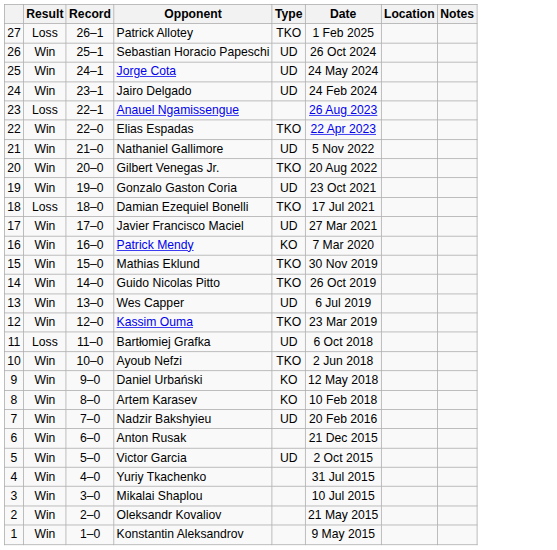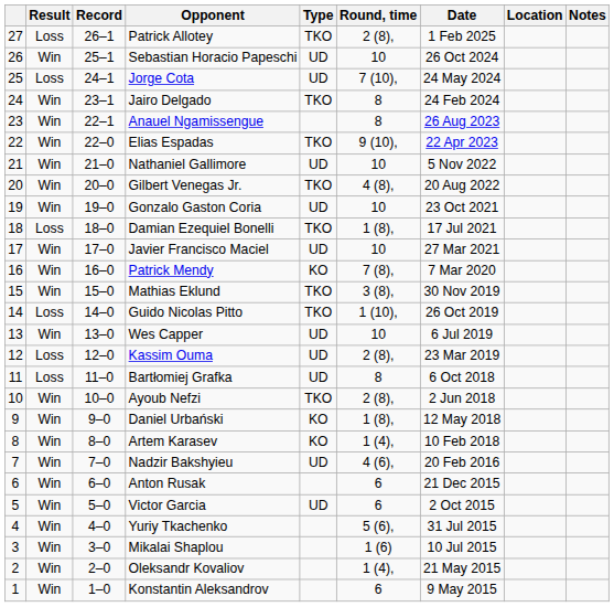 <table class="wikitable" style="text-align:center">
 <tr>
 <th></th>
 <th>Result</th>
 <th>Record</th>
 <th>Opponent</th>
 <th>Type</th>
+<th>Round, time</th>
 <th>Date</th>
 <th>Location</th>
 <th>Notes</th>
 </tr>
 <tr>
 <td>27</td>
 <td> Loss</td>
 <td>26–1</td>
 <td style="text-align:left;">Patrick Allotey</td>
 <td>TKO</td>
+<td>2 (8), </td>
 <td>1 Feb 2025</td>
 <td style="text-align:left;"></td>
 <td></td>
 </tr>
 <tr>
 <td>26</td>
 <td> Win</td>
 <td>25–1</td>
 <td style="text-align:left;">Sebastian Horacio Papeschi</td>
 <td>UD</td>
+<td>10</td>
 <td>26 Oct 2024</td>
 <td style="text-align:left;"></td>
 <td style="text-align:left;"></td>
 </tr>
 <tr>
 <td>25</td>
-<td> Win</td>
+<td> Loss</td>
 <td>24–1</td>
 <td style="text-align:left;"><a href='#'>Jorge Cota</a></td>
 <td>UD</td>
+<td>7 (10), </td>
 <td>24 May 2024</td>
 <td style="text-align:left;"></td>
 <td></td>
 </tr>
 <tr>
 <td>24</td>
 <td> Win</td>
 <td>23–1</td>
 <td style="text-align:left;">Jairo Delgado</td>
-<td>UD</td>
+<td>TKO</td>
+<td>8</td>
 <td>24 Feb 2024</td>
 <td style="text-align:left;"></td>
 <td></td>
 </tr>
 <tr>
 <td>23</td>
-<td> Loss</td>
+<td> Win</td>
 <td>22–1</td>
 <td style="text-align:left;"><a href='#'>Anauel Ngamissengue</a></td>
 <td></td>
+<td>8</td>
 <td><a href='#'>26 Aug 2023</a></td>
 <td style="text-align:left;"></td>
 <td></td>
 </tr>
 <tr>
 <td>22</td>
 <td> Win</td>
 <td>22–0</td>
 <td style="text-align:left;">Elias Espadas</td>
 <td>TKO</td>
+<td>9 (10), </td>
 <td><a href='#'>22 Apr 2023</a></td>
 <td style="text-align:left;"></td>
 <td></td>
 </tr>
 <tr>
 <td>21</td>
 <td> Win</td>
 <td>21–0</td>
 <td style="text-align:left;">Nathaniel Gallimore</td>
 <td>UD</td>
+<td>10</td>
 <td>5 Nov 2022</td>
 <td style="text-align:left;"></td>
 <td></td>
 </tr>
 <tr>
 <td>20</td>
 <td> Win</td>
 <td>20–0</td>
 <td style="text-align:left;">Gilbert Venegas Jr.</td>
 <td>TKO</td>
+<td>4 (8), </td>
 <td>20 Aug 2022</td>
 <td style="text-align:left;"></td>
 <td></td>
 </tr>
 <tr>
 <td>19</td>
 <td> Win</td>
 <td>19–0</td>
 <td style="text-align:left;">Gonzalo Gaston Coria</td>
 <td>UD</td>
+<td>10</td>
 <td>23 Oct 2021</td>
 <td style="text-align:left;"></td>
 <td></td>
 </tr>
 <tr>
 <td>18</td>
 <td> Loss</td>
 <td>18–0</td>
 <td style="text-align:left;">Damian Ezequiel Bonelli</td>
 <td>TKO</td>
+<td>1 (8), </td>
 <td>17 Jul 2021</td>
 <td style="text-align:left;"></td>
 <td></td>
 </tr>
 <tr>
 <td>17</td>
 <td> Win</td>
 <td>17–0</td>
 <td style="text-align:left;">Javier Francisco Maciel</td>
 <td>UD</td>
+<td>10</td>
 <td>27 Mar 2021</td>
 <td style="text-align:left;"></td>
 <td></td>
 </tr>
 <tr>
 <td>16</td>
 <td> Win</td>
 <td>16–0</td>
 <td style="text-align:left;"><a href='#'>Patrick Mendy</a></td>
 <td>KO</td>
+<td>7 (8), </td>
 <td>7 Mar 2020</td>
 <td style="text-align:left;"></td>
 <td></td>
 </tr>
 <tr>
 <td>15</td>
 <td> Win</td>
 <td>15–0</td>
 <td style="text-align:left;">Mathias Eklund</td>
 <td>TKO</td>
+<td>3 (8), </td>
 <td>30 Nov 2019</td>
 <td style="text-align:left;"></td>
 <td></td>
 </tr>
 <tr>
 <td>14</td>
-<td> Win</td>
+<td> Loss</td>
 <td>14–0</td>
 <td style="text-align:left;">Guido Nicolas Pitto</td>
 <td>TKO</td>
+<td>1 (10), </td>
 <td>26 Oct 2019</td>
 <td style="text-align:left;"></td>
 <td></td>
 </tr>
 <tr>
 <td>13</td>
 <td> Win</td>
 <td>13–0</td>
 <td style="text-align:left;">Wes Capper</td>
 <td>UD</td>
+<td>10</td>
 <td>6 Jul 2019</td>
 <td style="text-align:left;"></td>
 <td></td>
 </tr>
 <tr>
 <td>12</td>
-<td> Win</td>
+<td> Loss</td>
 <td>12–0</td>
 <td style="text-align:left;"><a href='#'>Kassim Ouma</a></td>
-<td>TKO</td>
+<td>UD</td>
+<td>2 (8), </td>
 <td>23 Mar 2019</td>
 <td style="text-align:left;"></td>
 <td></td>
 </tr>
 <tr>
 <td>11</td>
 <td> Loss</td>
 <td>11–0</td>
 <td style="text-align:left;">Bartłomiej Grafka</td>
 <td>UD</td>
+<td>8</td>
 <td>6 Oct 2018</td>
 <td style="text-align:left;"></td>
 <td></td>
 </tr>
 <tr>
 <td>10</td>
 <td> Win</td>
 <td>10–0</td>
 <td style="text-align:left;">Ayoub Nefzi</td>
 <td>TKO</td>
+<td>2 (8), </td>
 <td>2 Jun 2018</td>
 <td style="text-align:left;"></td>
 <td></td>
 </tr>
 <tr>
 <td>9</td>
 <td> Win</td>
 <td>9–0</td>
 <td style="text-align:left;">Daniel Urbański</td>
 <td>KO</td>
+<td>1 (8), </td>
 <td>12 May 2018</td>
 <td style="text-align:left;"></td>
 <td></td>
 </tr>
 <tr>
 <td>8</td>
 <td> Win</td>
 <td>8–0</td>
 <td style="text-align:left;">Artem Karasev</td>
 <td>KO</td>
+<td>1 (4), </td>
 <td>10 Feb 2018</td>
 <td style="text-align:left;"></td>
 <td></td>
 </tr>
 <tr>
 <td>7</td>
 <td> Win</td>
 <td>7–0</td>
 <td style="text-align:left;">Nadzir Bakshyieu</td>
 <td>UD</td>
+<td>4 (6), </td>
 <td>20 Feb 2016</td>
 <td style="text-align:left;"></td>
 <td></td>
 </tr>
 <tr>
 <td>6</td>
 <td> Win</td>
 <td>6–0</td>
 <td style="text-align:left;">Anton Rusak</td>
 <td></td>
+<td>6</td>
 <td>21 Dec 2015</td>
 <td style="text-align:left;"></td>
 <td></td>
 </tr>
 <tr>
 <td>5</td>
 <td> Win</td>
 <td>5–0</td>
 <td style="text-align:left;">Victor Garcia</td>
 <td>UD</td>
+<td>6</td>
 <td>2 Oct 2015</td>
 <td style="text-align:left;"></td>
 <td></td>
 </tr>
 <tr>
 <td>4</td>
 <td> Win</td>
 <td>4–0</td>
 <td style="text-align:left;">Yuriy Tkachenko</td>
 <td></td>
+<td>5 (6), </td>
 <td>31 Jul 2015</td>
 <td style="text-align:left;"></td>
 <td></td>
 </tr>
 <tr>
 <td>3</td>
 <td> Win</td>
 <td>3–0</td>
 <td style="text-align:left;">Mikalai Shaplou</td>
 <td></td>
+<td>1 (6)</td>
 <td>10 Jul 2015</td>
 <td style="text-align:left;"></td>
 <td></td>
 </tr>
 <tr>
 <td>2</td>
 <td> Win</td>
 <td>2–0</td>
 <td style="text-align:left;">Oleksandr Kovaliov</td>
 <td></td>
+<td>1 (4), </td>
 <td>21 May 2015</td>
 <td style="text-align:left;"></td>
 <td></td>
 </tr>
 <tr>
 <td>1</td>
 <td> Win</td>
 <td>1–0</td>
 <td style="text-align:left;">Konstantin Aleksandrov</td>
 <td></td>
+<td>6</td>
 <td>9 May 2015</td>
 <td style="text-align:left;"></td>
 <td></td>
 </tr>
 </table>
